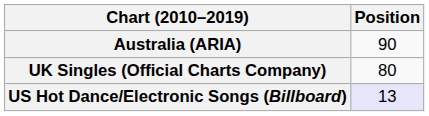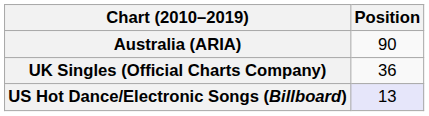 <table class="wikitable sortable plainrowheaders" style="text-align:center">
 <tr>
 <th scope="col">Chart (2010–2019)</th>
 <th scope="col">Position</th>
 </tr>
 <tr>
 <th scope="row">Australia (ARIA)</th>
 <td>90</td>
 </tr>
 <tr>
 <th scope="row">UK Singles (Official Charts Company)</th>
-<td>80</td>
+<td>36</td>
 </tr>
 <tr>
 <th scope="row">US Hot Dance/Electronic Songs (<em>Billboard</em>)</th>
 <td style="background: lavender;">13</td>
 </tr>
 </table>
